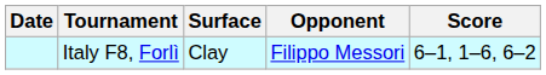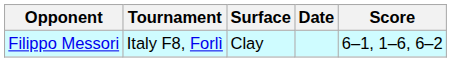 <table class="sortable wikitable">
 <tr>
-<th>Date</th>
+<th>Opponent</th>
 <th>Tournament</th>
 <th>Surface</th>
-<th>Opponent</th>
+<th>Date</th>
 <th class="unsortable">Score</th>
 </tr>
 <tr style="background:#cffcff;">
-<td></td>
+<td> <a href='#'>Filippo Messori</a></td>
 <td>Italy F8, <a href='#'>Forlì</a></td>
 <td>Clay</td>
-<td> <a href='#'>Filippo Messori</a></td>
+<td></td>
 <td>6–1, 1–6, 6–2</td>
 </tr>
 </table>
